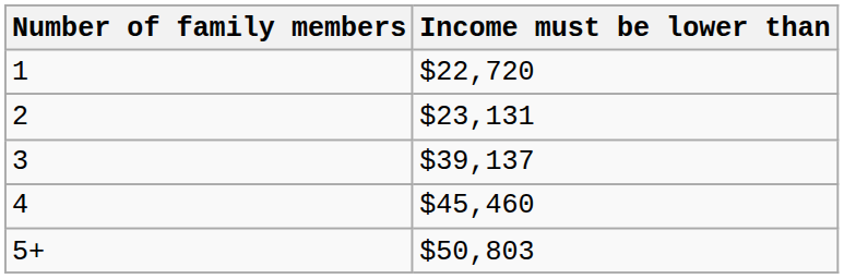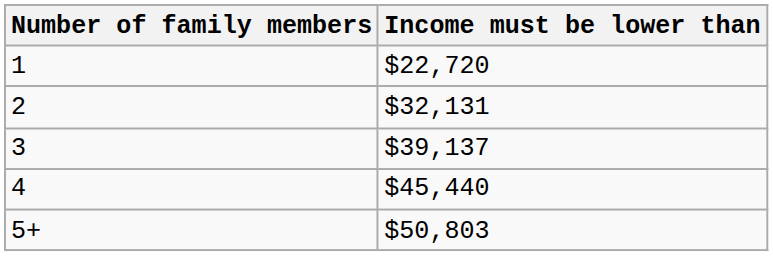 <table class="wikitable">
 <tr>
 <th scope="col">Number of family members</th>
 <th scope="col">Income must be lower than</th>
 </tr>
 <tr>
 <td>1</td>
 <td>$22,720</td>
 </tr>
 <tr>
 <td>2</td>
-<td>$23,131</td>
+<td>$32,131</td>
 </tr>
 <tr>
 <td>3</td>
 <td>$39,137</td>
 </tr>
 <tr>
 <td>4</td>
-<td>$45,460</td>
+<td>$45,440</td>
 </tr>
 <tr>
 <td>5+</td>
 <td>$50,803</td>
 </tr>
 </table>
